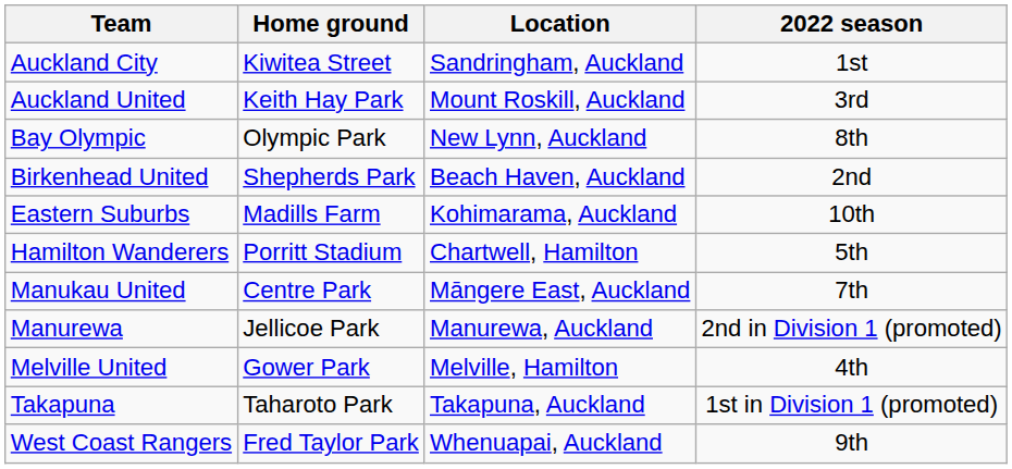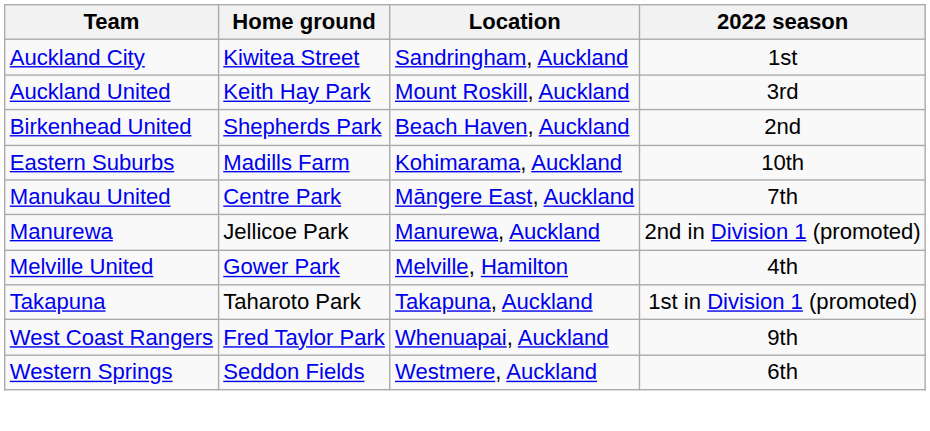 <table class="wikitable sortable">
 <tr>
 <th>Team</th>
 <th>Home ground</th>
 <th>Location</th>
 <th>2022 season</th>
 </tr>
 <tr>
 <td><a href='#'>Auckland City</a></td>
 <td><a href='#'>Kiwitea Street</a></td>
 <td><a href='#'>Sandringham</a>, <a href='#'>Auckland</a></td>
 <td align="center">1st</td>
 </tr>
 <tr>
 <td><a href='#'>Auckland United</a></td>
 <td><a href='#'>Keith Hay Park</a></td>
 <td><a href='#'>Mount Roskill</a>, <a href='#'>Auckland</a></td>
 <td align="center">3rd</td>
 </tr>
 <tr>
-<td><a href='#'>Bay Olympic</a></td>
-<td>Olympic Park</td>
-<td><a href='#'>New Lynn</a>, <a href='#'>Auckland</a></td>
-<td align="center">8th</td>
-</tr>
-<tr>
 <td><a href='#'>Birkenhead United</a></td>
 <td><a href='#'>Shepherds Park</a></td>
 <td><a href='#'>Beach Haven</a>, <a href='#'>Auckland</a></td>
 <td align="center">2nd</td>
 </tr>
 <tr>
 <td><a href='#'>Eastern Suburbs</a></td>
 <td><a href='#'>Madills Farm</a></td>
 <td><a href='#'>Kohimarama</a>, <a href='#'>Auckland</a></td>
 <td align="center">10th</td>
-</tr>
-<tr>
-<td><a href='#'>Hamilton Wanderers</a></td>
-<td><a href='#'>Porritt Stadium</a></td>
-<td><a href='#'>Chartwell</a>, <a href='#'>Hamilton</a></td>
-<td align="center">5th</td>
 </tr>
 <tr>
 <td><a href='#'>Manukau United</a></td>
 <td><a href='#'>Centre Park</a></td>
 <td><a href='#'>Māngere East</a>, <a href='#'>Auckland</a></td>
 <td align="center">7th</td>
 </tr>
 <tr>
 <td><a href='#'>Manurewa</a></td>
 <td>Jellicoe Park</td>
 <td><a href='#'>Manurewa</a>, <a href='#'>Auckland</a></td>
 <td align="center">2nd in <a href='#'>Division 1</a> (promoted)</td>
 </tr>
 <tr>
 <td><a href='#'>Melville United</a></td>
 <td><a href='#'>Gower Park</a></td>
 <td><a href='#'>Melville</a>, <a href='#'>Hamilton</a></td>
 <td align="center">4th</td>
 </tr>
 <tr>
 <td><a href='#'>Takapuna</a></td>
 <td>Taharoto Park</td>
 <td><a href='#'>Takapuna</a>, <a href='#'>Auckland</a></td>
 <td align="center">1st in <a href='#'>Division 1</a> (promoted)</td>
 </tr>
 <tr>
 <td><a href='#'>West Coast Rangers</a></td>
 <td><a href='#'>Fred Taylor Park</a></td>
 <td><a href='#'>Whenuapai</a>, <a href='#'>Auckland</a></td>
 <td align="center">9th</td>
 </tr>
+<tr>
+<td><a href='#'>Western Springs</a></td>
+<td><a href='#'>Seddon Fields</a></td>
+<td><a href='#'>Westmere</a>, <a href='#'>Auckland</a></td>
+<td align="center">6th</td>
+</tr>
 </table>
